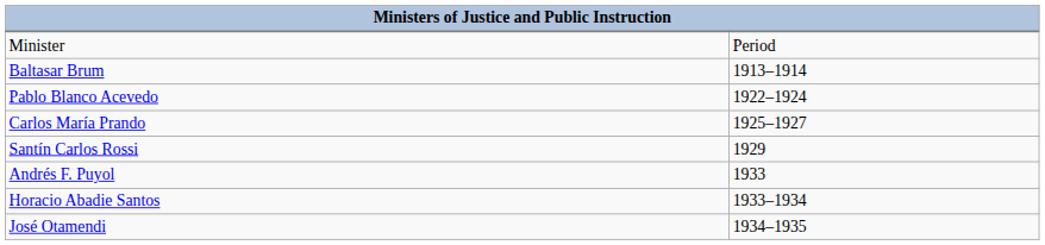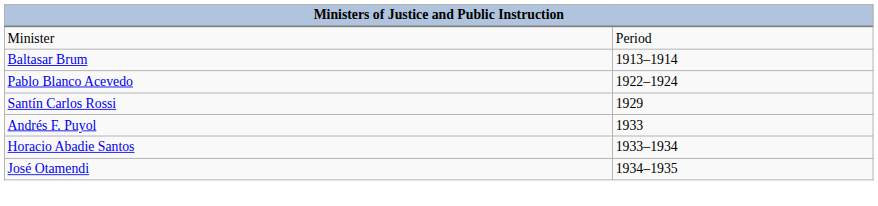 <table class="wikitable" width=80%>
 <tr>
 <td style="text-align:center; border-bottom:2px solid gray;" bgcolor="lightsteelblue" colspan="2"><strong>Ministers of Justice and Public Instruction</strong></td>
 </tr>
 <tr>
 <td width=70%>Minister</td>
 <td>Period</td>
 </tr>
 <tr>
 <td><a href='#'>Baltasar Brum</a></td>
 <td>1913–1914</td>
 </tr>
 <tr>
 <td><a href='#'>Pablo Blanco Acevedo</a></td>
 <td>1922–1924</td>
-</tr>
-<tr>
-<td><a href='#'>Carlos María Prando</a></td>
-<td>1925–1927</td>
 </tr>
 <tr>
 <td><a href='#'>Santín Carlos Rossi</a></td>
 <td>1929</td>
 </tr>
 <tr>
 <td><a href='#'>Andrés F. Puyol</a></td>
 <td>1933</td>
 </tr>
 <tr>
 <td><a href='#'>Horacio Abadie Santos</a></td>
 <td>1933–1934</td>
 </tr>
 <tr>
 <td><a href='#'>José Otamendi</a></td>
 <td>1934–1935</td>
 </tr>
 </table>
